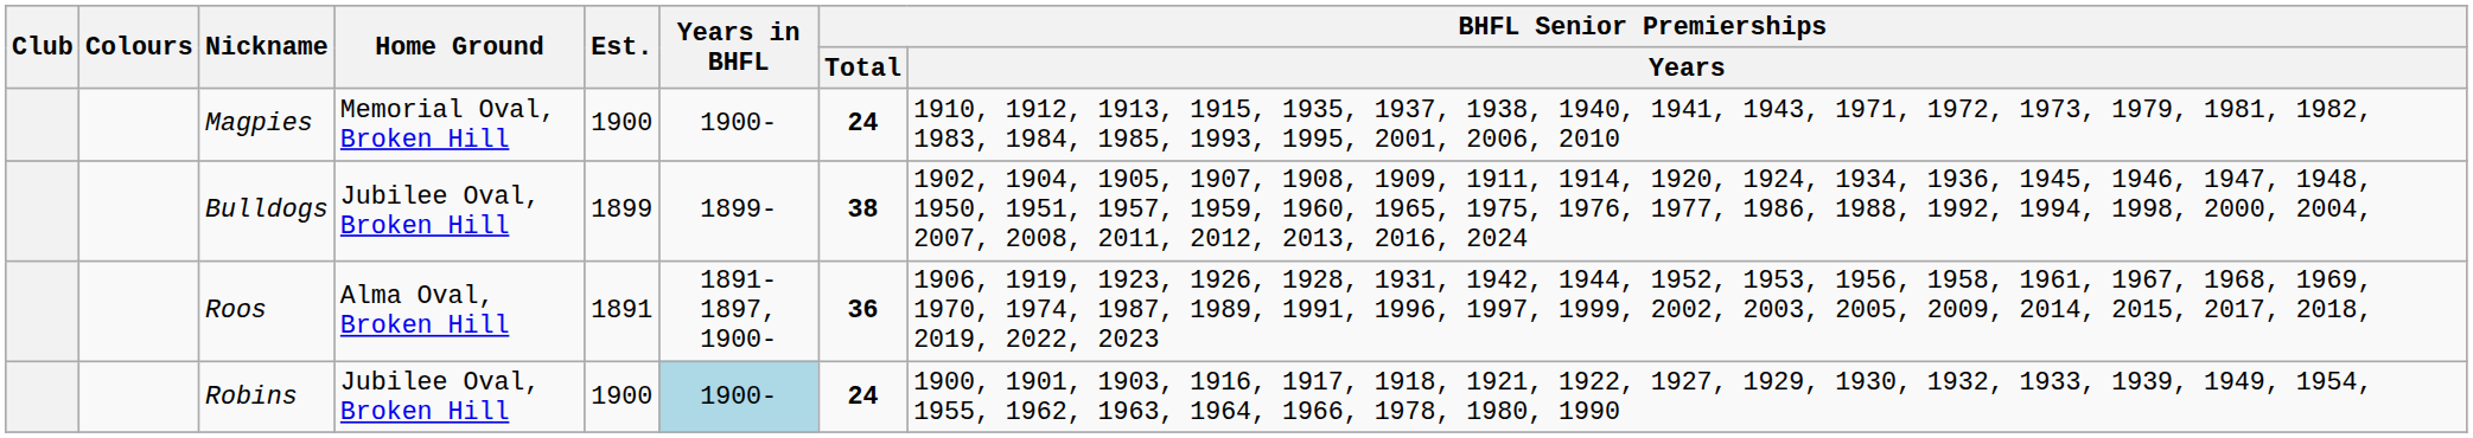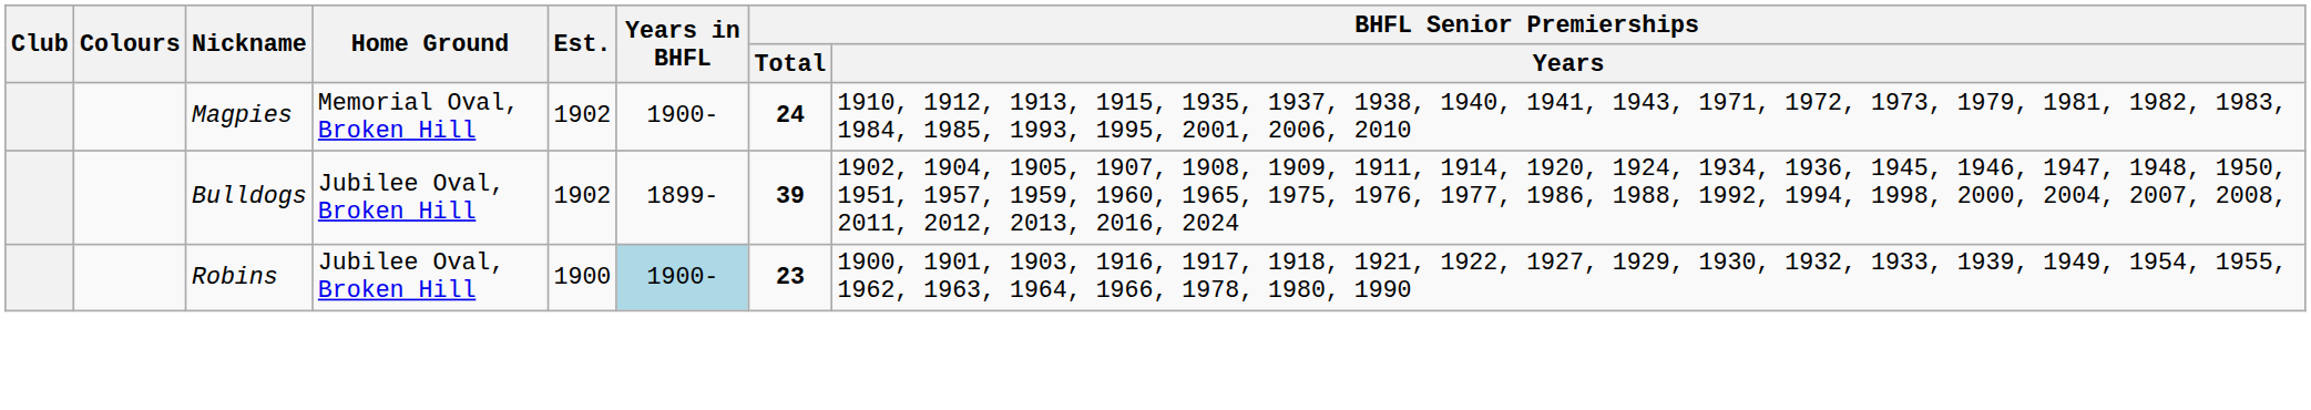 <table class="wikitable sortable">
 <tr>
 <th rowspan="2">Club</th>
 <th rowspan="2">Colours</th>
 <th rowspan="2">Nickname</th>
 <th rowspan="2">Home Ground</th>
 <th rowspan="2">Est.</th>
 <th rowspan="2">Years in BHFL</th>
 <th colspan="2">BHFL Senior Premierships</th>
 </tr>
 <tr>
 <th>Total</th>
 <th>Years</th>
 </tr>
 <tr>
 <th style="text-align:left"></th>
 <td></td>
 <td><em>Magpies</em></td>
 <td>Memorial Oval, <a href='#'>Broken Hill</a></td>
-<td align="center">1900</td>
+<td align="center">1902</td>
 <td align="center">1900-</td>
 <td align="center"><strong>24</strong></td>
 <td>1910, 1912, 1913, 1915, 1935, 1937, 1938, 1940, 1941, 1943, 1971, 1972, 1973, 1979, 1981, 1982, 1983, 1984, 1985, 1993, 1995, 2001, 2006, 2010</td>
 </tr>
 <tr>
 <th style="text-align:left"></th>
 <td></td>
 <td><em>Bulldogs</em></td>
 <td>Jubilee Oval, <a href='#'>Broken Hill</a></td>
-<td align="center">1899</td>
+<td align="center">1902</td>
 <td align="center">1899-</td>
-<td align="center"><strong>38</strong></td>
+<td align="center"><strong>39</strong></td>
 <td>1902, 1904, 1905, 1907, 1908, 1909, 1911, 1914, 1920, 1924, 1934, 1936, 1945, 1946, 1947, 1948, 1950, 1951, 1957, 1959, 1960, 1965, 1975, 1976, 1977, 1986, 1988, 1992, 1994, 1998, 2000, 2004, 2007, 2008, 2011, 2012, 2013, 2016, 2024</td>
-</tr>
-<tr>
-<th style="text-align:left"></th>
-<td></td>
-<td><em>Roos</em></td>
-<td>Alma Oval, <a href='#'>Broken Hill</a></td>
-<td align="center">1891</td>
-<td align="center">1891-1897, 1900-</td>
-<td align="center"><strong>36</strong></td>
-<td>1906, 1919, 1923, 1926, 1928, 1931, 1942, 1944, 1952, 1953, 1956, 1958, 1961, 1967, 1968, 1969, 1970, 1974, 1987, 1989, 1991, 1996, 1997, 1999, 2002, 2003, 2005, 2009, 2014, 2015, 2017, 2018, 2019, 2022, 2023</td>
 </tr>
 <tr>
 <th style="text-align:left"></th>
 <td></td>
 <td><em>Robins</em></td>
 <td>Jubilee Oval, <a href='#'>Broken Hill</a></td>
 <td align="center">1900</td>
 <td align="center" style="background: lightblue;">1900-</td>
-<td align="center"><strong>24</strong></td>
+<td align="center"><strong>23</strong></td>
 <td>1900, 1901, 1903, 1916, 1917, 1918, 1921, 1922, 1927, 1929, 1930, 1932, 1933, 1939, 1949, 1954, 1955, 1962, 1963, 1964, 1966, 1978, 1980, 1990</td>
 </tr>
 </table>
